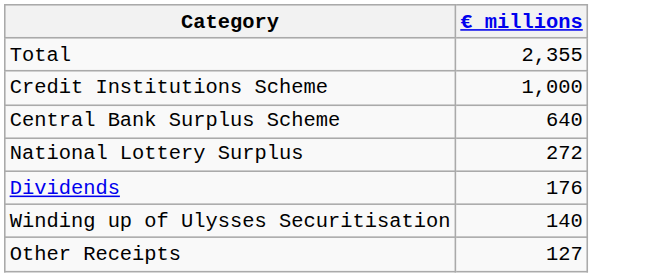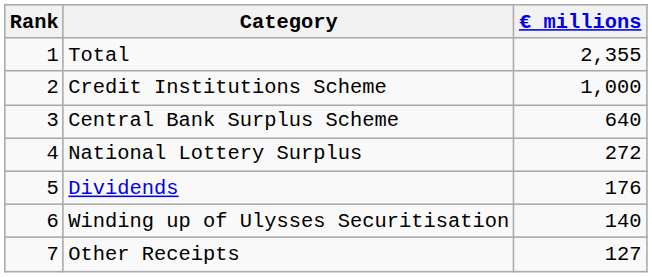 <table class="wikitable sortable" style="margin-left:left;margin-right:auto;text-align: right">
 <tr>
+<th>Rank</th>
 <th>Category</th>
 <th><a href='#'>€ millions</a></th>
 </tr>
 <tr>
+<td>1</td>
 <td style="text-align:left;">Total</td>
 <td>2,355</td>
 </tr>
 <tr>
+<td>2</td>
 <td style="text-align:left;">Credit Institutions Scheme</td>
 <td>1,000</td>
 </tr>
 <tr>
+<td>3</td>
 <td style="text-align:left;">Central Bank Surplus Scheme</td>
 <td>640</td>
 </tr>
 <tr>
+<td>4</td>
 <td style="text-align:left;">National Lottery Surplus</td>
 <td>272</td>
 </tr>
 <tr>
+<td>5</td>
 <td style="text-align:left;"><a href='#'>Dividends</a></td>
 <td>176</td>
 </tr>
 <tr>
+<td>6</td>
 <td style="text-align:left;">Winding up of Ulysses Securitisation</td>
 <td>140</td>
 </tr>
 <tr>
+<td>7</td>
 <td style="text-align:left;">Other Receipts</td>
 <td>127</td>
 </tr>
 </table>
